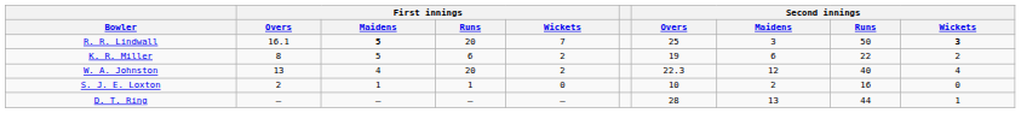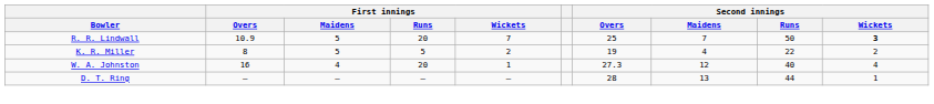 <table class="wikitable" style="font-size: 85%; text-align: center; width: 100%;">
 <tr>
 <th></th>
 <th colspan="4">First innings</th>
 <th></th>
 <th colspan="4">Second innings</th>
 </tr>
 <tr>
 <th><a href='#'>Bowler</a></th>
 <th><a href='#'>Overs</a></th>
 <th><a href='#'>Maidens</a></th>
 <th><a href='#'>Runs</a></th>
 <th><a href='#'>Wickets</a></th>
 <th></th>
 <th><a href='#'>Overs</a></th>
 <th><a href='#'>Maidens</a></th>
 <th><a href='#'>Runs</a></th>
 <th><a href='#'>Wickets</a></th>
 </tr>
 <tr>
 <td><a href='#'>R. R. Lindwall</a></td>
-<td>16.1</td>
-<td><strong>5</strong></td>
+<td>10.9</td>
+<td>5</td>
 <td>20</td>
 <td>7</td>
 <td></td>
 <td>25</td>
-<td>3</td>
+<td>7</td>
 <td>50</td>
 <td><strong>3</strong></td>
 </tr>
 <tr>
 <td><a href='#'>K. R. Miller</a></td>
 <td>8</td>
 <td>5</td>
-<td>6</td>
+<td>5</td>
 <td>2</td>
 <td></td>
 <td>19</td>
-<td>6</td>
+<td>4</td>
 <td>22</td>
 <td>2</td>
 </tr>
 <tr>
 <td><a href='#'>W. A. Johnston</a></td>
-<td>13</td>
+<td>16</td>
 <td>4</td>
 <td>20</td>
-<td>2</td>
+<td>1</td>
 <td></td>
-<td>22.3</td>
+<td>27.3</td>
 <td>12</td>
 <td>40</td>
 <td>4</td>
-</tr>
-<tr>
-<td><a href='#'>S. J. E. Loxton</a></td>
-<td>2</td>
-<td>1</td>
-<td>1</td>
-<td>0</td>
-<td></td>
-<td>10</td>
-<td>2</td>
-<td>16</td>
-<td>0</td>
 </tr>
 <tr>
 <td><a href='#'>D. T. Ring</a></td>
 <td>–</td>
 <td>–</td>
 <td>–</td>
 <td>–</td>
 <td></td>
 <td>28</td>
 <td>13</td>
 <td>44</td>
 <td>1</td>
 </tr>
 </table>
